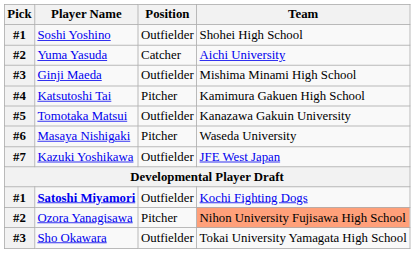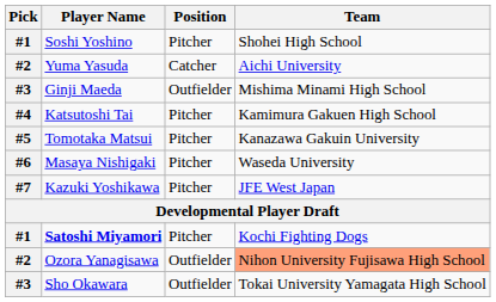 <table class="wikitable">
 <tr>
 <th>Pick</th>
 <th>Player Name</th>
 <th>Position</th>
 <th>Team</th>
 </tr>
 <tr>
 <th>#1</th>
 <td><a href='#'>Soshi Yoshino</a></td>
-<td>Outfielder</td>
+<td>Pitcher</td>
 <td>Shohei High School</td>
 </tr>
 <tr>
 <th>#2</th>
 <td><a href='#'>Yuma Yasuda</a></td>
 <td>Catcher</td>
 <td><a href='#'>Aichi University</a></td>
 </tr>
 <tr>
 <th>#3</th>
 <td><a href='#'>Ginji Maeda</a></td>
 <td>Outfielder</td>
 <td>Mishima Minami High School</td>
 </tr>
 <tr>
 <th>#4</th>
 <td><a href='#'>Katsutoshi Tai</a></td>
 <td>Pitcher</td>
 <td>Kamimura Gakuen High School</td>
 </tr>
 <tr>
 <th>#5</th>
 <td><a href='#'>Tomotaka Matsui</a></td>
-<td>Outfielder</td>
+<td>Pitcher</td>
 <td>Kanazawa Gakuin University</td>
 </tr>
 <tr>
 <th>#6</th>
 <td><a href='#'>Masaya Nishigaki</a></td>
 <td>Pitcher</td>
 <td>Waseda University</td>
 </tr>
 <tr>
 <th>#7</th>
 <td><a href='#'>Kazuki Yoshikawa</a></td>
-<td>Outfielder</td>
+<td>Pitcher</td>
 <td><a href='#'>JFE West Japan</a></td>
 </tr>
 <tr>
 <th colspan="5">Developmental Player Draft</th>
 </tr>
 <tr>
 <th>#1</th>
 <td><strong><a href='#'>Satoshi Miyamori</a></strong></td>
-<td>Outfielder</td>
+<td>Pitcher</td>
 <td><a href='#'>Kochi Fighting Dogs</a></td>
 </tr>
 <tr>
 <th>#2</th>
 <td><a href='#'>Ozora Yanagisawa</a></td>
-<td>Pitcher</td>
+<td>Outfielder</td>
 <td style="background: lightsalmon;">Nihon University Fujisawa High School</td>
 </tr>
 <tr>
 <th>#3</th>
 <td><a href='#'>Sho Okawara</a></td>
 <td>Outfielder</td>
 <td>Tokai University Yamagata High School</td>
 </tr>
 </table>
